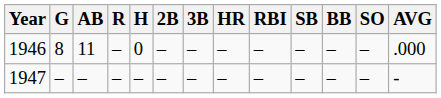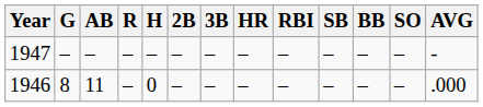 <table class="wikitable">
 <tr>
 <th><strong>Year</strong></th>
 <th><strong>G</strong></th>
 <th><strong>AB</strong></th>
 <th><strong>R</strong></th>
 <th><strong>H</strong></th>
 <th><strong>2B</strong></th>
 <th>3B</th>
 <th>HR</th>
 <th>RBI</th>
 <th><strong>SB</strong></th>
 <th><strong>BB </strong></th>
 <th><strong>SO</strong></th>
 <th><strong>AVG</strong></th>
 </tr>
 <tr>
+<td>1947</td>
+<td>–</td>
+<td>–</td>
+<td>–</td>
+<td>–</td>
+<td>–</td>
+<td>–</td>
+<td>–</td>
+<td>–</td>
+<td>–</td>
+<td>–</td>
+<td>–</td>
+<td>-</td>
+</tr>
+<tr>
 <td>1946</td>
 <td>8</td>
 <td>11</td>
 <td>–</td>
 <td>0</td>
 <td>–</td>
 <td>–</td>
 <td>–</td>
 <td>–</td>
 <td>–</td>
 <td>–</td>
 <td>–</td>
 <td>.000</td>
 </tr>
-<tr>
-<td>1947</td>
-<td>–</td>
-<td>–</td>
-<td>–</td>
-<td>–</td>
-<td>–</td>
-<td>–</td>
-<td>–</td>
-<td>–</td>
-<td>–</td>
-<td>–</td>
-<td>–</td>
-<td>-</td>
-</tr>
 </table>
